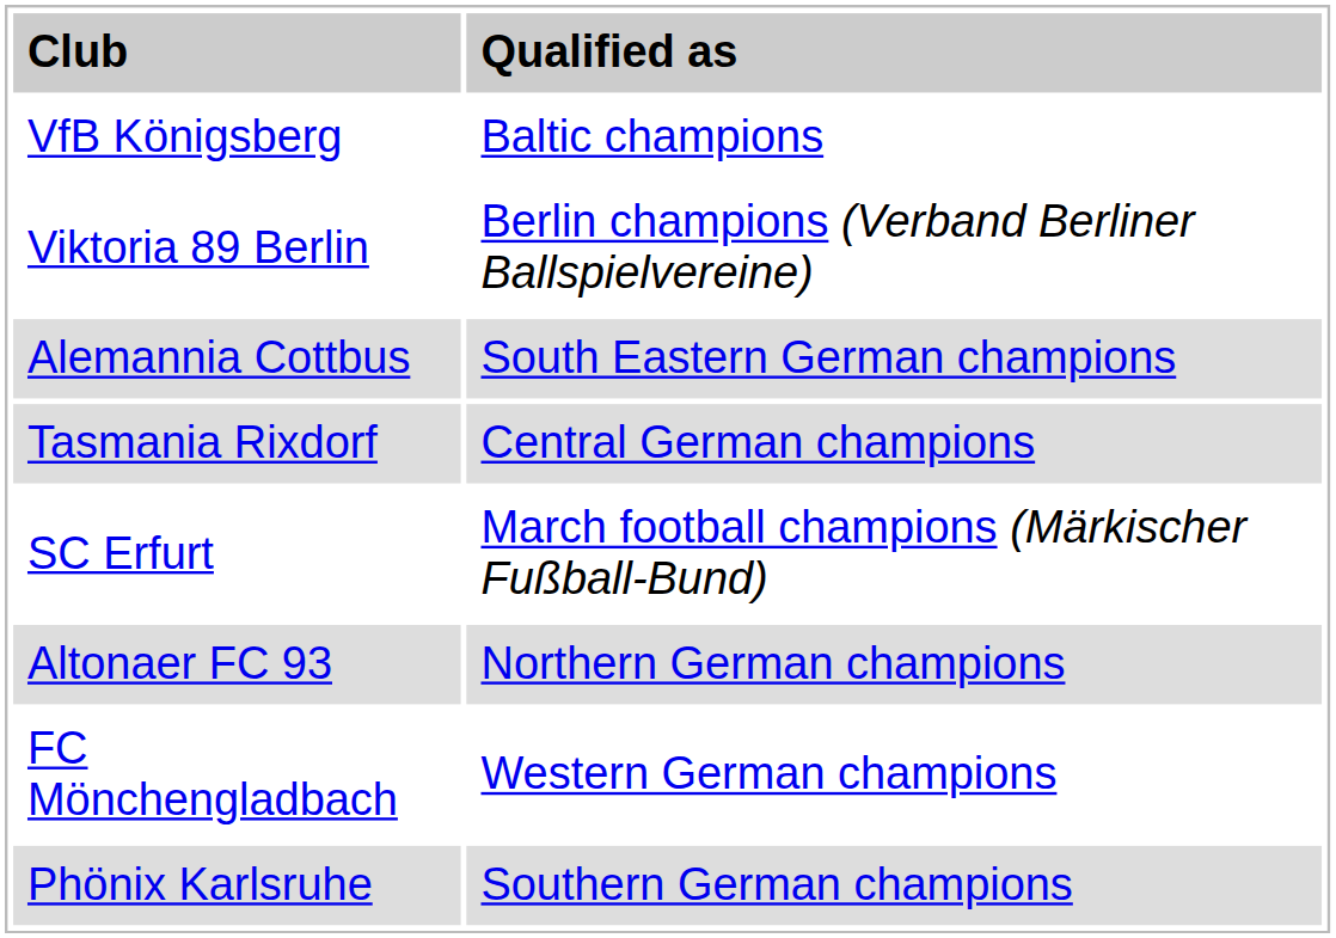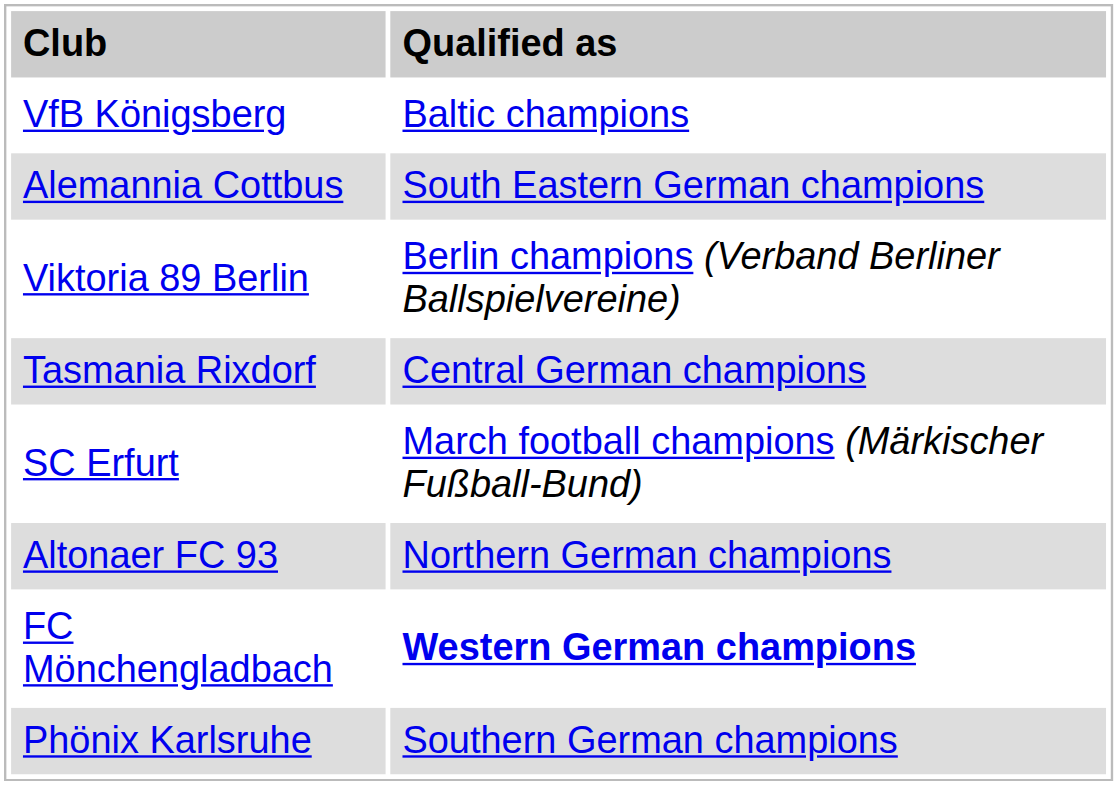 <table style="border:1px solid #bbb;background:#fff;" cellpadding="5" cellspacing="2" width="75%">
 <tr style="background:#ccc;font-weight:bold">
 <td>Club</td>
 <td>Qualified as</td>
 </tr>
 <tr>
 <td><a href='#'>VfB Königsberg</a></td>
 <td><a href='#'>Baltic champions</a></td>
 </tr>
+<tr style="background:#ddd">
+<td><a href='#'>Alemannia Cottbus</a></td>
+<td><a href='#'>South Eastern German champions</a></td>
+</tr>
 <tr>
 <td><a href='#'>Viktoria 89 Berlin</a></td>
 <td><a href='#'>Berlin champions</a> <em>(Verband Berliner Ballspielvereine)</em></td>
-</tr>
-<tr style="background:#ddd">
-<td><a href='#'>Alemannia Cottbus</a></td>
-<td><a href='#'>South Eastern German champions</a></td>
 </tr>
 <tr style="background:#ddd">
 <td><a href='#'>Tasmania Rixdorf</a></td>
 <td><a href='#'>Central German champions</a></td>
 </tr>
 <tr>
 <td><a href='#'>SC Erfurt</a></td>
 <td><a href='#'>March football champions</a> <em>(Märkischer Fußball-Bund)</em></td>
 </tr>
 <tr style="background:#ddd">
 <td><a href='#'>Altonaer FC 93</a></td>
 <td><a href='#'>Northern German champions</a></td>
 </tr>
 <tr>
 <td><a href='#'>FC Mönchengladbach</a></td>
-<td><a href='#'>Western German champions</a></td>
+<td><strong><a href='#'>Western German champions</a></strong></td>
 </tr>
 <tr style="background:#ddd">
 <td><a href='#'>Phönix Karlsruhe</a></td>
 <td><a href='#'>Southern German champions</a></td>
 </tr>
 </table>
